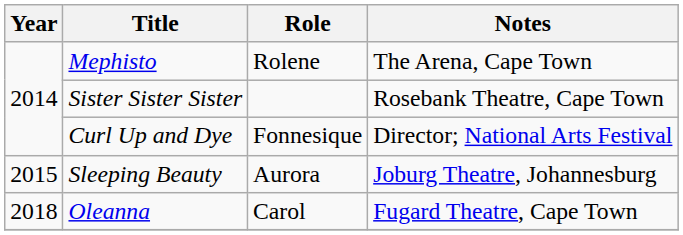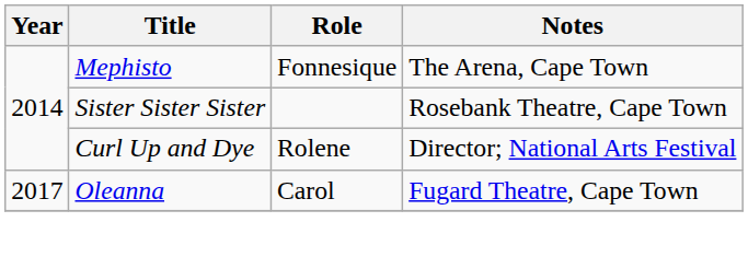 <table class="wikitable unsortable">
 <tr>
 <th>Year</th>
 <th>Title</th>
 <th>Role</th>
 <th>Notes</th>
 </tr>
 <tr>
 <td rowspan="3">2014</td>
 <td><em><a href='#'>Mephisto</a></em></td>
-<td>Rolene</td>
+<td>Fonnesique</td>
 <td>The Arena, Cape Town</td>
 </tr>
 <tr>
 <td><em>Sister Sister Sister</em></td>
 <td></td>
 <td>Rosebank Theatre, Cape Town</td>
 </tr>
 <tr>
 <td><em>Curl Up and Dye</em></td>
-<td>Fonnesique</td>
+<td>Rolene</td>
 <td>Director; <a href='#'>National Arts Festival</a></td>
 </tr>
 <tr>
-<td>2015</td>
-<td><em>Sleeping Beauty</em></td>
-<td>Aurora</td>
-<td><a href='#'>Joburg Theatre</a>, Johannesburg</td>
-</tr>
-<tr>
-<td>2018</td>
+<td>2017</td>
 <td><em><a href='#'>Oleanna</a></em></td>
 <td>Carol</td>
 <td><a href='#'>Fugard Theatre</a>, Cape Town</td>
 </tr>
 <tr>
 </tr>
 </table>
